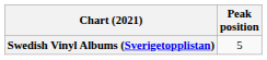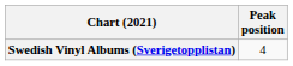 <table class="wikitable plainrowheaders" style="text-align:center">
 <tr>
 <th scope="col">Chart (2021)</th>
 <th scope="col">Peak<br>position</th>
 </tr>
 <tr>
 <th scope="row">Swedish Vinyl Albums (<a href='#'>Sverigetopplistan</a>)</th>
-<td>5</td>
+<td>4</td>
 </tr>
 </table>
